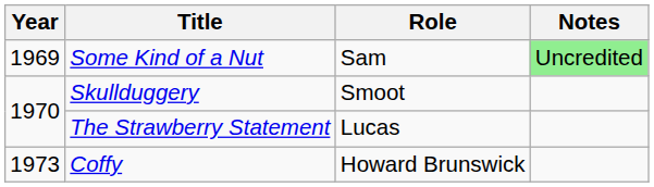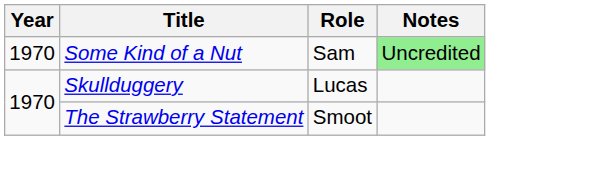 <table class="wikitable sortable">
 <tr>
 <th>Year</th>
 <th>Title</th>
 <th>Role</th>
 <th>Notes</th>
 </tr>
 <tr>
-<td>1969</td>
+<td>1970</td>
 <td><em><a href='#'>Some Kind of a Nut</a></em></td>
 <td>Sam</td>
 <td style="background: lightgreen;">Uncredited</td>
 </tr>
 <tr>
 <td rowspan="2">1970</td>
 <td><em><a href='#'>Skullduggery</a></em></td>
-<td>Smoot</td>
+<td>Lucas</td>
 <td></td>
 </tr>
 <tr>
 <td><em><a href='#'>The Strawberry Statement</a></em></td>
-<td>Lucas</td>
-<td></td>
-</tr>
-<tr>
-<td>1973</td>
-<td><em><a href='#'>Coffy</a></em></td>
-<td>Howard Brunswick</td>
+<td>Smoot</td>
 <td></td>
 </tr>
 </table>
